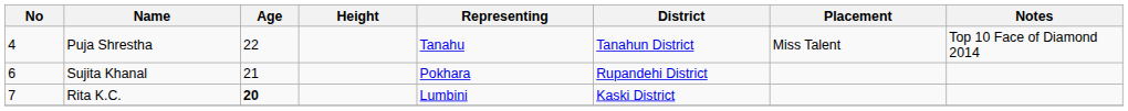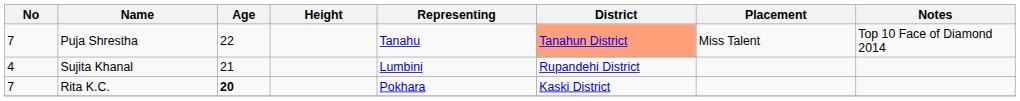 <table class="wikitable sortable" style="font-size:95%">
 <tr>
 <th width="05%">No</th>
 <th width="15%">Name</th>
 <th width="05%">Age</th>
 <th width="10%">Height</th>
 <th width="15%">Representing</th>
 <th width="15%">District</th>
 <th width="15%">Placement</th>
 <th width="15%">Notes</th>
 </tr>
 <tr>
-<td>4</td>
+<td>7</td>
 <td>Puja Shrestha</td>
 <td>22</td>
 <td></td>
 <td><a href='#'>Tanahu</a></td>
-<td><a href='#'>Tanahun District</a></td>
+<td style="background: lightsalmon;"><a href='#'>Tanahun District</a></td>
 <td>Miss Talent</td>
 <td>Top 10 Face of Diamond 2014</td>
 </tr>
 <tr>
-<td>6</td>
+<td>4</td>
 <td>Sujita Khanal</td>
 <td>21</td>
 <td></td>
-<td><a href='#'>Pokhara</a></td>
+<td><a href='#'>Lumbini</a></td>
 <td><a href='#'>Rupandehi District</a></td>
 <td></td>
 <td></td>
 </tr>
 <tr>
 <td>7</td>
 <td>Rita K.C.</td>
 <td><strong>20</strong></td>
 <td></td>
-<td><a href='#'>Lumbini</a></td>
+<td><a href='#'>Pokhara</a></td>
 <td><a href='#'>Kaski District</a></td>
 <td></td>
 <td></td>
 </tr>
 <tr>
 </tr>
 </table>
